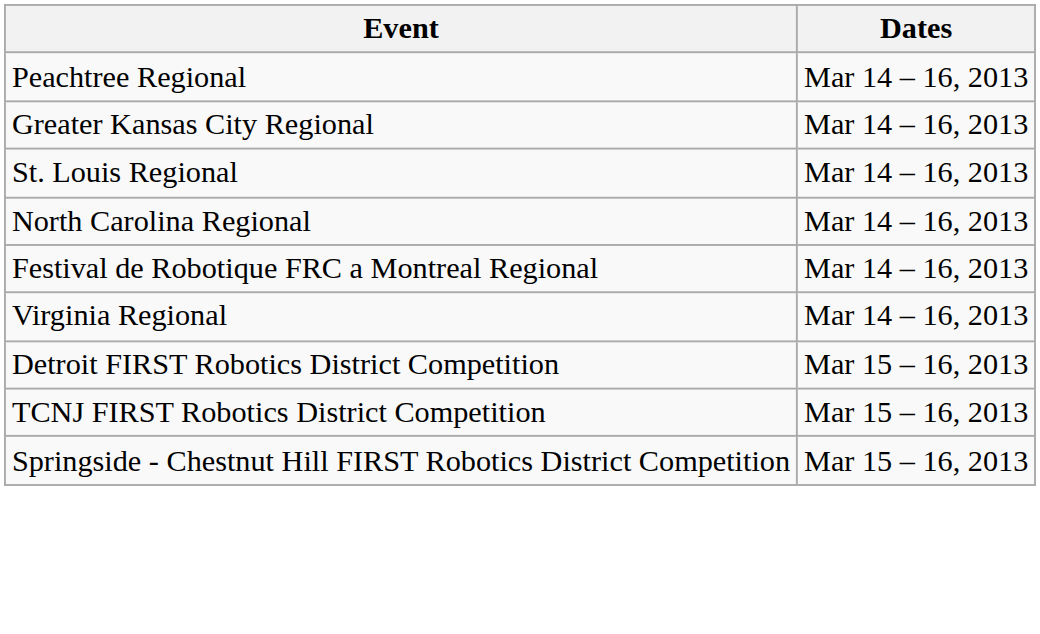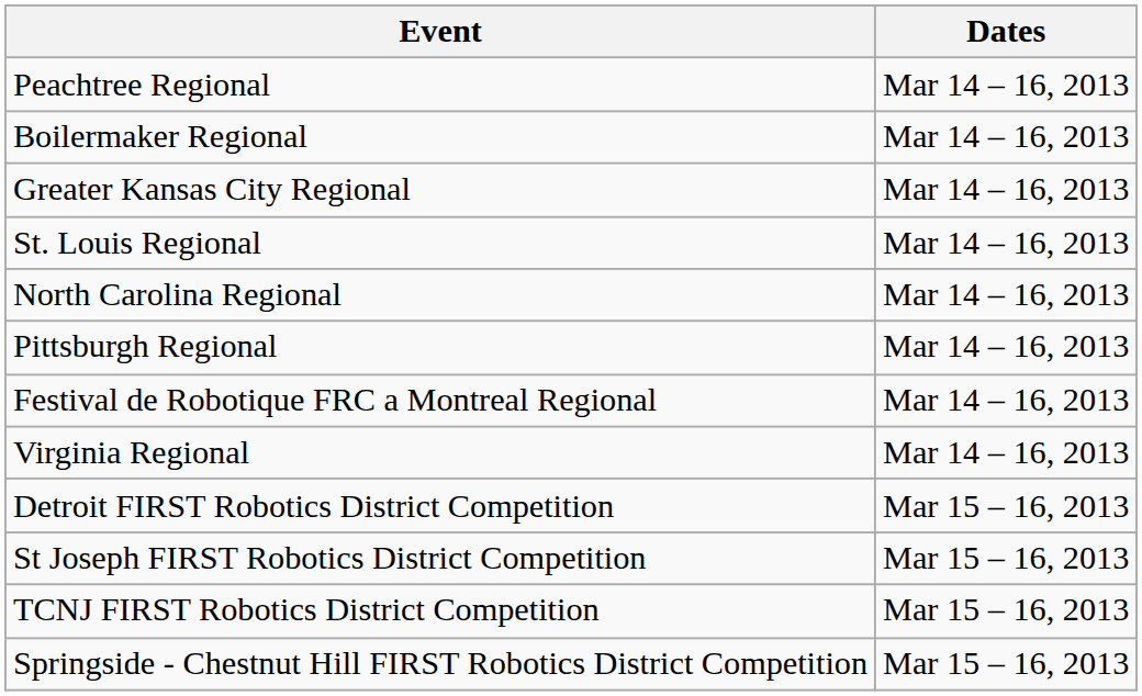 <table class="wikitable">
 <tr>
 <th>Event</th>
 <th>Dates</th>
 </tr>
 <tr>
 <td>Peachtree Regional</td>
+<td>Mar 14 – 16, 2013</td>
+</tr>
+<tr>
+<td>Boilermaker Regional</td>
 <td>Mar 14 – 16, 2013</td>
 </tr>
 <tr>
 <td>Greater Kansas City Regional</td>
 <td>Mar 14 – 16, 2013</td>
 </tr>
 <tr>
 <td>St. Louis Regional</td>
 <td>Mar 14 – 16, 2013</td>
 </tr>
 <tr>
 <td>North Carolina Regional</td>
 <td>Mar 14 – 16, 2013</td>
 </tr>
 <tr>
+<td>Pittsburgh Regional</td>
+<td>Mar 14 – 16, 2013</td>
+</tr>
+<tr>
 <td>Festival de Robotique FRC a Montreal Regional</td>
 <td>Mar 14 – 16, 2013</td>
 </tr>
 <tr>
 <td>Virginia Regional</td>
 <td>Mar 14 – 16, 2013</td>
 </tr>
 <tr>
 <td>Detroit FIRST Robotics District Competition</td>
 <td>Mar 15 – 16, 2013</td>
 </tr>
 <tr>
+<td>St Joseph FIRST Robotics District Competition</td>
+<td>Mar 15 – 16, 2013</td>
+</tr>
+<tr>
 <td>TCNJ FIRST Robotics District Competition</td>
 <td>Mar 15 – 16, 2013</td>
 </tr>
 <tr>
 <td>Springside - Chestnut Hill FIRST Robotics District Competition</td>
 <td>Mar 15 – 16, 2013</td>
 </tr>
 </table>
